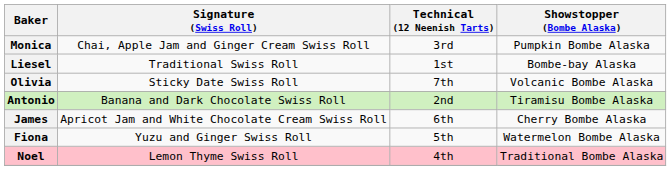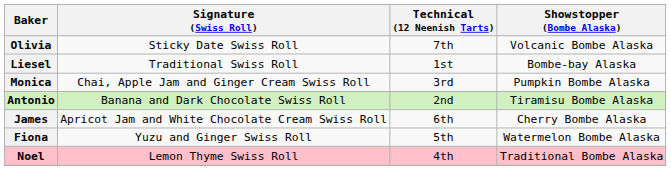 <table class="wikitable sortable" style="text-align:center">
 <tr>
 <th>Baker</th>
 <th class="unsortable">Signature<br><small>(<a href='#'>Swiss Roll</a>)</small></th>
 <th>Technical<br><small>(12 Neenish <a href='#'>Tarts</a>)</small></th>
 <th class="unsortable">Showstopper<br><small>(<a href='#'>Bombe Alaska</a>)</small></th>
 </tr>
 <tr>
-<th>Monica</th>
-<td>Chai, Apple Jam and Ginger Cream Swiss Roll</td>
-<td>3rd</td>
-<td>Pumpkin Bombe Alaska</td>
+<th>Olivia</th>
+<td>Sticky Date Swiss Roll</td>
+<td>7th</td>
+<td>Volcanic Bombe Alaska</td>
 </tr>
 <tr>
 <th>Liesel</th>
 <td>Traditional Swiss Roll</td>
 <td>1st</td>
 <td>Bombe-bay Alaska</td>
 </tr>
 <tr>
-<th>Olivia</th>
-<td>Sticky Date Swiss Roll</td>
-<td>7th</td>
-<td>Volcanic Bombe Alaska</td>
+<th>Monica</th>
+<td>Chai, Apple Jam and Ginger Cream Swiss Roll</td>
+<td>3rd</td>
+<td>Pumpkin Bombe Alaska</td>
 </tr>
 <tr style="background:#d0f0c0;">
 <th style="background:#d0f0c0;">Antonio</th>
 <td>Banana and Dark Chocolate Swiss Roll</td>
 <td>2nd</td>
 <td>Tiramisu Bombe Alaska</td>
 </tr>
 <tr>
 <th>James</th>
 <td>Apricot Jam and White Chocolate Cream Swiss Roll</td>
 <td>6th</td>
 <td>Cherry Bombe Alaska</td>
 </tr>
 <tr>
 <th>Fiona</th>
 <td>Yuzu and Ginger Swiss Roll</td>
 <td>5th</td>
 <td>Watermelon Bombe Alaska</td>
 </tr>
 <tr style="background:Pink;">
 <th style="background:Pink;">Noel</th>
 <td>Lemon Thyme Swiss Roll</td>
 <td>4th</td>
 <td>Traditional Bombe Alaska</td>
 </tr>
 <tr>
 </tr>
 </table>
